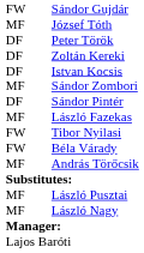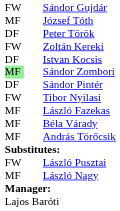 <table style="font-size:90%; margin:0.2em auto;" cellspacing="0" cellpadding="0">
 <tr>
 <th width="25"></th>
 <th width="25"></th>
 </tr>
 <tr>
 <td>FW</td>
 <td><strong> </strong></td>
 <td><a href='#'>Sándor Gujdár</a></td>
 </tr>
 <tr>
 <td>MF</td>
 <td><strong> </strong></td>
 <td><a href='#'>József Tóth</a></td>
 </tr>
 <tr>
 <td>DF</td>
 <td><strong> </strong></td>
 <td><a href='#'>Peter Török</a></td>
 </tr>
 <tr>
-<td>DF</td>
+<td>FW</td>
 <td><strong> </strong></td>
 <td><a href='#'>Zoltán Kereki</a></td>
 </tr>
 <tr>
 <td>DF</td>
 <td><strong> </strong></td>
 <td><a href='#'>Istvan Kocsis</a></td>
 </tr>
 <tr>
-<td>MF</td>
+<td style="background: lightgreen;">MF</td>
 <td><strong> </strong></td>
 <td><a href='#'>Sándor Zombori</a></td>
 </tr>
 <tr>
 <td>DF</td>
 <td><strong> </strong></td>
 <td><a href='#'>Sándor Pintér</a></td>
 </tr>
 <tr>
+<td>FW</td>
+<td><strong> </strong></td>
+<td><a href='#'>Tibor Nyilasi</a></td>
+<td></td>
+<td></td>
+</tr>
+<tr>
 <td>MF</td>
 <td><strong> </strong></td>
 <td><a href='#'>László Fazekas</a></td>
 <td></td>
 <td></td>
 </tr>
 <tr>
-<td>FW</td>
-<td><strong> </strong></td>
-<td><a href='#'>Tibor Nyilasi</a></td>
-<td></td>
-<td></td>
-</tr>
-<tr>
-<td>FW</td>
+<td>MF</td>
 <td><strong> </strong></td>
 <td><a href='#'>Béla Várady</a></td>
 </tr>
 <tr>
 <td>MF</td>
 <td><strong> </strong></td>
 <td><a href='#'>András Törőcsik</a></td>
 </tr>
 <tr>
 <td colspan=3><strong>Substitutes:</strong></td>
 </tr>
 <tr>
-<td>MF</td>
+<td>FW</td>
 <td><strong> </strong></td>
 <td><a href='#'>László Pusztai</a></td>
 <td></td>
 <td></td>
 </tr>
 <tr>
 <td>MF</td>
 <td><strong> </strong></td>
 <td><a href='#'>László Nagy</a></td>
 <td></td>
 <td></td>
 </tr>
 <tr>
 <td colspan=3><strong>Manager:</strong></td>
 </tr>
 <tr>
 <td colspan=4> Lajos Baróti</td>
 </tr>
 </table>
